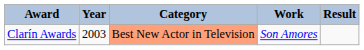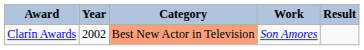 <table class="wikitable" style="font-size:90%;">
 <tr>
 <th style="background:#B0C4DE;">Award</th>
 <th style="background:#B0C4DE;">Year</th>
 <th style="background:#B0C4DE;">Category</th>
 <th style="background:#B0C4DE;">Work</th>
 <th style="background:#B0C4DE;">Result</th>
 </tr>
 <tr>
 <td><a href='#'>Clarín Awards</a></td>
-<td>2003</td>
+<td>2002</td>
 <td style="background: lightsalmon;">Best New Actor in Television</td>
 <td><em><a href='#'>Son Amores</a></em></td>
 <td></td>
 </tr>
 </table>
